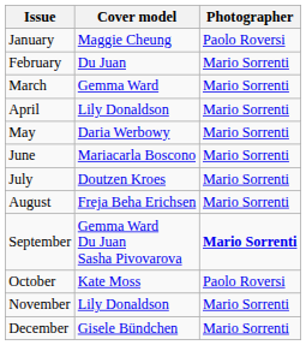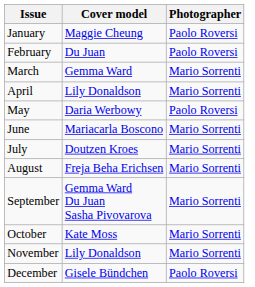 <table class="sortable wikitable">
 <tr>
 <th>Issue</th>
 <th>Cover model</th>
 <th>Photographer</th>
 </tr>
 <tr>
 <td>January</td>
 <td><a href='#'>Maggie Cheung</a></td>
 <td><a href='#'>Paolo Roversi</a></td>
 </tr>
 <tr>
 <td>February</td>
 <td><a href='#'>Du Juan</a></td>
-<td><a href='#'>Mario Sorrenti</a></td>
+<td><a href='#'>Paolo Roversi</a></td>
 </tr>
 <tr>
 <td>March</td>
 <td><a href='#'>Gemma Ward</a></td>
 <td><a href='#'>Mario Sorrenti</a></td>
 </tr>
 <tr>
 <td>April</td>
 <td><a href='#'>Lily Donaldson</a></td>
 <td><a href='#'>Mario Sorrenti</a></td>
 </tr>
 <tr>
 <td>May</td>
 <td><a href='#'>Daria Werbowy</a></td>
-<td><a href='#'>Mario Sorrenti</a></td>
+<td><a href='#'>Paolo Roversi</a></td>
 </tr>
 <tr>
 <td>June</td>
 <td><a href='#'>Mariacarla Boscono</a></td>
 <td><a href='#'>Mario Sorrenti</a></td>
 </tr>
 <tr>
 <td>July</td>
 <td><a href='#'>Doutzen Kroes</a></td>
 <td><a href='#'>Mario Sorrenti</a></td>
 </tr>
 <tr>
 <td>August</td>
 <td><a href='#'>Freja Beha Erichsen</a></td>
 <td><a href='#'>Mario Sorrenti</a></td>
 </tr>
 <tr>
 <td>September</td>
 <td><a href='#'>Gemma Ward</a><br><a href='#'>Du Juan</a><br><a href='#'>Sasha Pivovarova</a></td>
-<td><strong><a href='#'>Mario Sorrenti</a></strong></td>
+<td><a href='#'>Mario Sorrenti</a></td>
 </tr>
 <tr>
 <td>October</td>
 <td><a href='#'>Kate Moss</a></td>
-<td><a href='#'>Paolo Roversi</a></td>
+<td><a href='#'>Mario Sorrenti</a></td>
 </tr>
 <tr>
 <td>November</td>
 <td><a href='#'>Lily Donaldson</a></td>
 <td><a href='#'>Mario Sorrenti</a></td>
 </tr>
 <tr>
 <td>December</td>
 <td><a href='#'>Gisele Bündchen</a></td>
-<td><a href='#'>Mario Sorrenti</a></td>
+<td><a href='#'>Paolo Roversi</a></td>
 </tr>
 </table>
